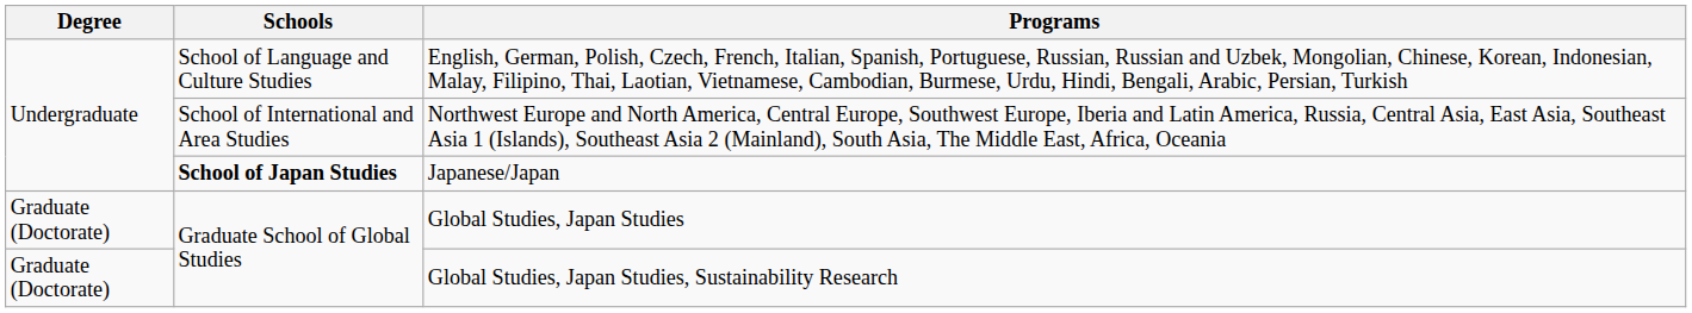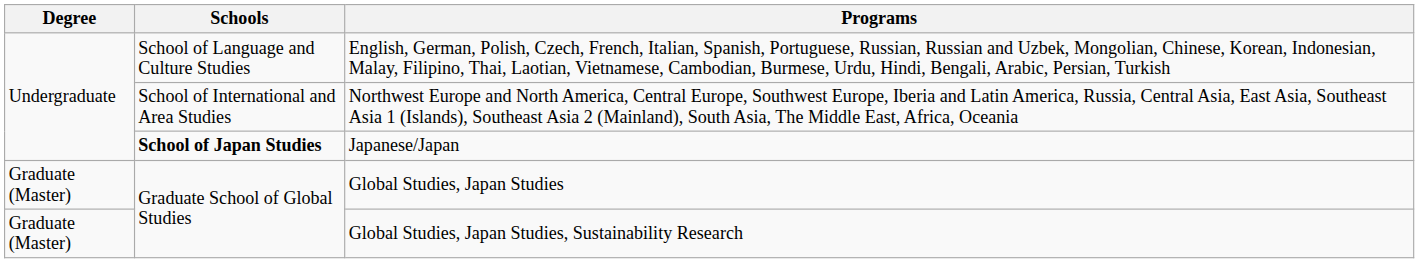 <table class="wikitable">
 <tr>
 <th>Degree</th>
 <th>Schools</th>
 <th>Programs</th>
 </tr>
 <tr>
 <td rowspan="3">Undergraduate</td>
 <td>School of Language and Culture Studies</td>
 <td>English, German, Polish, Czech, French, Italian, Spanish, Portuguese, Russian, Russian and Uzbek, Mongolian, Chinese, Korean, Indonesian, Malay, Filipino, Thai, Laotian, Vietnamese, Cambodian, Burmese, Urdu, Hindi, Bengali, Arabic, Persian, Turkish</td>
 </tr>
 <tr>
 <td>School of International and Area Studies</td>
 <td>Northwest Europe and North America, Central Europe, Southwest Europe, Iberia and Latin America, Russia, Central Asia, East Asia, Southeast Asia 1 (Islands), Southeast Asia 2 (Mainland), South Asia, The Middle East, Africa, Oceania</td>
 </tr>
 <tr>
 <td><strong>School of Japan Studies</strong></td>
 <td>Japanese/Japan</td>
 </tr>
 <tr>
-<td>Graduate (Doctorate)</td>
+<td>Graduate (Master)</td>
 <td rowspan="2">Graduate School of Global Studies</td>
 <td>Global Studies, Japan Studies</td>
 </tr>
 <tr>
-<td>Graduate (Doctorate)</td>
+<td>Graduate (Master)</td>
 <td>Global Studies, Japan Studies, Sustainability Research</td>
 </tr>
 </table>
